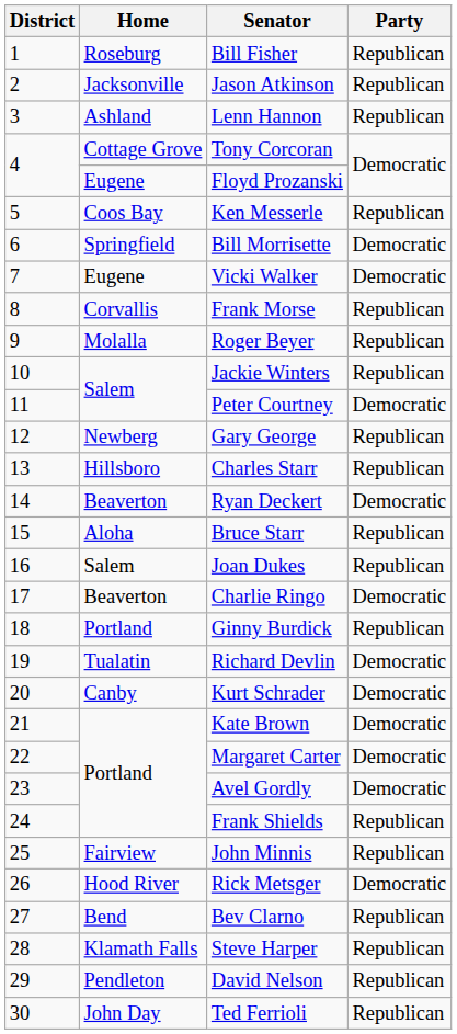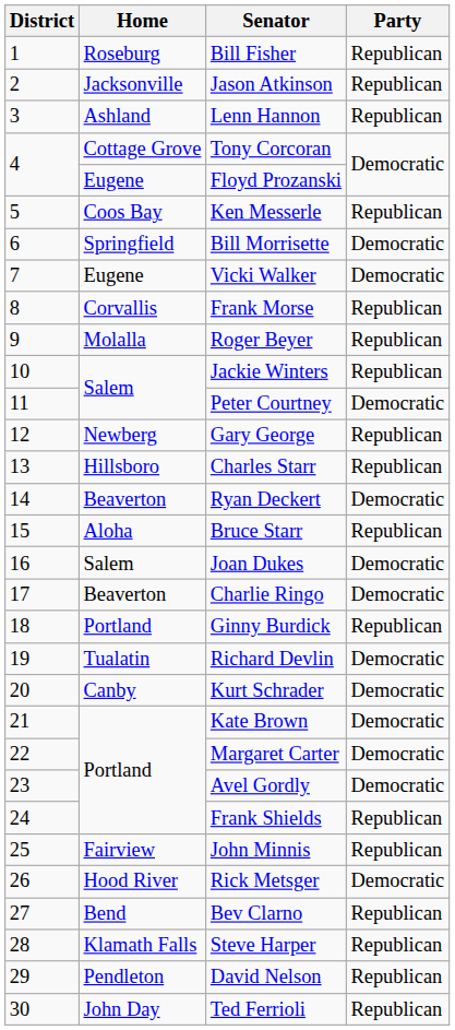 <table class="wikitable">
 <tr>
 <th>District</th>
 <th>Home</th>
 <th>Senator</th>
 <th>Party</th>
 </tr>
 <tr>
 <td>1</td>
 <td><a href='#'>Roseburg</a></td>
 <td><a href='#'>Bill Fisher</a></td>
 <td>Republican</td>
 </tr>
 <tr>
 <td>2</td>
 <td><a href='#'>Jacksonville</a></td>
 <td><a href='#'>Jason Atkinson</a></td>
 <td>Republican</td>
 </tr>
 <tr>
 <td>3</td>
 <td><a href='#'>Ashland</a></td>
 <td><a href='#'>Lenn Hannon</a></td>
 <td>Republican</td>
 </tr>
 <tr>
 <td rowspan=2>4</td>
 <td><a href='#'>Cottage Grove</a></td>
 <td><a href='#'>Tony Corcoran</a></td>
 <td rowspan=2 >Democratic</td>
 </tr>
 <tr>
 <td><a href='#'>Eugene</a></td>
 <td><a href='#'>Floyd Prozanski</a></td>
 </tr>
 <tr>
 <td>5</td>
 <td><a href='#'>Coos Bay</a></td>
 <td><a href='#'>Ken Messerle</a></td>
 <td>Republican</td>
 </tr>
 <tr>
 <td>6</td>
 <td><a href='#'>Springfield</a></td>
 <td><a href='#'>Bill Morrisette</a></td>
 <td>Democratic</td>
 </tr>
 <tr>
 <td>7</td>
 <td>Eugene</td>
 <td><a href='#'>Vicki Walker</a></td>
 <td>Democratic</td>
 </tr>
 <tr>
 <td>8</td>
 <td><a href='#'>Corvallis</a></td>
 <td><a href='#'>Frank Morse</a></td>
 <td>Republican</td>
 </tr>
 <tr>
 <td>9</td>
 <td><a href='#'>Molalla</a></td>
 <td><a href='#'>Roger Beyer</a></td>
 <td>Republican</td>
 </tr>
 <tr>
 <td>10</td>
 <td rowspan="2"><a href='#'>Salem</a></td>
 <td><a href='#'>Jackie Winters</a></td>
 <td>Republican</td>
 </tr>
 <tr>
 <td>11</td>
 <td><a href='#'>Peter Courtney</a></td>
 <td>Democratic</td>
 </tr>
 <tr>
 <td>12</td>
 <td><a href='#'>Newberg</a></td>
 <td><a href='#'>Gary George</a></td>
 <td>Republican</td>
 </tr>
 <tr>
 <td>13</td>
 <td><a href='#'>Hillsboro</a></td>
 <td><a href='#'>Charles Starr</a></td>
 <td>Republican</td>
 </tr>
 <tr>
 <td>14</td>
 <td><a href='#'>Beaverton</a></td>
 <td><a href='#'>Ryan Deckert</a></td>
 <td>Democratic</td>
 </tr>
 <tr>
 <td>15</td>
 <td><a href='#'>Aloha</a></td>
 <td><a href='#'>Bruce Starr</a></td>
 <td>Republican</td>
 </tr>
 <tr>
 <td>16</td>
 <td>Salem</td>
 <td><a href='#'>Joan Dukes</a></td>
-<td>Republican</td>
+<td>Democratic</td>
 </tr>
 <tr>
 <td>17</td>
 <td>Beaverton</td>
 <td><a href='#'>Charlie Ringo</a></td>
 <td>Democratic</td>
 </tr>
 <tr>
 <td>18</td>
 <td><a href='#'>Portland</a></td>
 <td><a href='#'>Ginny Burdick</a></td>
 <td>Republican</td>
 </tr>
 <tr>
 <td>19</td>
 <td><a href='#'>Tualatin</a></td>
 <td><a href='#'>Richard Devlin</a></td>
 <td>Democratic</td>
 </tr>
 <tr>
 <td>20</td>
 <td><a href='#'>Canby</a></td>
 <td><a href='#'>Kurt Schrader</a></td>
 <td>Democratic</td>
 </tr>
 <tr>
 <td>21</td>
 <td rowspan="4">Portland</td>
 <td><a href='#'>Kate Brown</a></td>
 <td>Democratic</td>
 </tr>
 <tr>
 <td>22</td>
 <td><a href='#'>Margaret Carter</a></td>
 <td>Democratic</td>
 </tr>
 <tr>
 <td>23</td>
 <td><a href='#'>Avel Gordly</a></td>
 <td>Democratic</td>
 </tr>
 <tr>
 <td>24</td>
 <td><a href='#'>Frank Shields</a></td>
 <td>Republican</td>
 </tr>
 <tr>
 <td>25</td>
 <td><a href='#'>Fairview</a></td>
 <td><a href='#'>John Minnis</a></td>
 <td>Republican</td>
 </tr>
 <tr>
 <td>26</td>
 <td><a href='#'>Hood River</a></td>
 <td><a href='#'>Rick Metsger</a></td>
 <td>Democratic</td>
 </tr>
 <tr>
 <td>27</td>
 <td><a href='#'>Bend</a></td>
 <td><a href='#'>Bev Clarno</a></td>
 <td>Republican</td>
 </tr>
 <tr>
 <td>28</td>
 <td><a href='#'>Klamath Falls</a></td>
 <td><a href='#'>Steve Harper</a></td>
 <td>Republican</td>
 </tr>
 <tr>
 <td>29</td>
 <td><a href='#'>Pendleton</a></td>
 <td><a href='#'>David Nelson</a></td>
 <td>Republican</td>
 </tr>
 <tr>
 <td>30</td>
 <td><a href='#'>John Day</a></td>
 <td><a href='#'>Ted Ferrioli</a></td>
 <td>Republican</td>
 </tr>
 </table>
